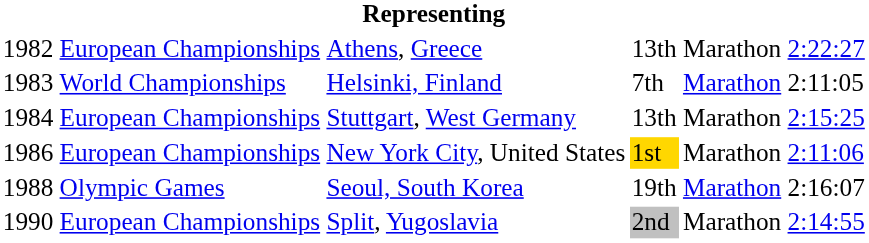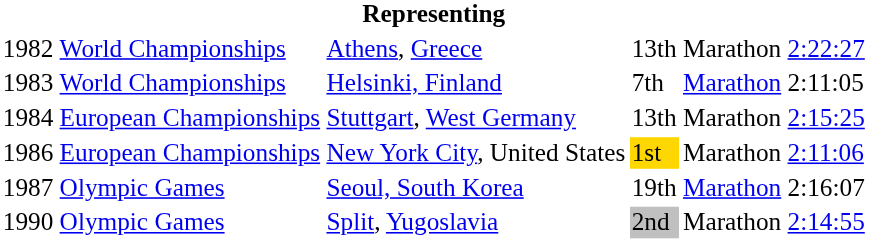 <table>
 <tr>
 <th colspan="6">Representing </th>
 </tr>
 <tr>
 <td>1982</td>
-<td><a href='#'>European Championships</a></td>
+<td><a href='#'>World Championships</a></td>
 <td><a href='#'>Athens</a>, <a href='#'>Greece</a></td>
 <td>13th</td>
 <td>Marathon</td>
 <td><a href='#'>2:22:27</a></td>
 </tr>
 <tr>
 <td>1983</td>
 <td><a href='#'>World Championships</a></td>
 <td><a href='#'>Helsinki, Finland</a></td>
 <td>7th</td>
 <td><a href='#'>Marathon</a></td>
 <td>2:11:05 </td>
 </tr>
 <tr>
 <td>1984</td>
 <td><a href='#'>European Championships</a></td>
 <td><a href='#'>Stuttgart</a>, <a href='#'>West Germany</a></td>
 <td>13th</td>
 <td>Marathon</td>
 <td><a href='#'>2:15:25</a></td>
 </tr>
 <tr>
 <td>1986</td>
 <td><a href='#'>European Championships</a></td>
 <td><a href='#'>New York City</a>, United States</td>
 <td bgcolor=gold>1st</td>
 <td>Marathon</td>
 <td><a href='#'>2:11:06</a></td>
 </tr>
 <tr>
-<td>1988</td>
+<td>1987</td>
 <td><a href='#'>Olympic Games</a></td>
 <td><a href='#'>Seoul, South Korea</a></td>
 <td>19th</td>
 <td><a href='#'>Marathon</a></td>
 <td>2:16:07</td>
 </tr>
 <tr>
 <td>1990</td>
-<td><a href='#'>European Championships</a></td>
+<td><a href='#'>Olympic Games</a></td>
 <td><a href='#'>Split</a>, <a href='#'>Yugoslavia</a></td>
 <td bgcolor=silver>2nd</td>
 <td>Marathon</td>
 <td><a href='#'>2:14:55</a></td>
 </tr>
 </table>
